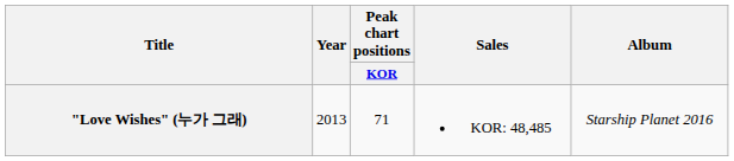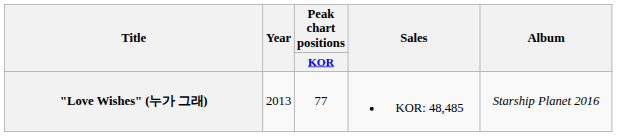 <table class="wikitable plainrowheaders" style="text-align:center;">
 <tr>
 <th scope="col" rowspan="2" style="width:20em;">Title</th>
 <th scope="col" rowspan="2">Year</th>
 <th scope="col" colspan="1">Peak chart positions</th>
 <th scope="col" rowspan="2" style="width:10em;">Sales</th>
 <th scope="col" rowspan="2" style="width:10em;">Album</th>
 </tr>
 <tr>
 <th scope="col" style="width:3em;font-size:90%;"><a href='#'>KOR</a><br></th>
 </tr>
 <tr>
 <th scope="row">"Love Wishes" (누가 그래) <br></th>
 <td>2013</td>
-<td>71</td>
+<td>77</td>
 <td><br><ul><li>KOR: 48,485</li></ul></td>
 <td><em>Starship Planet 2016</em></td>
 </tr>
 </table>
